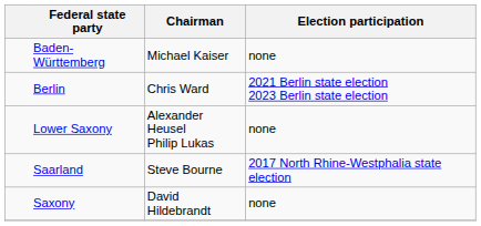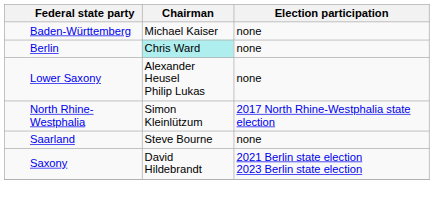 <table class="wikitable sortable zebra">
 <tr class="hintergrundfarbe5">
 <th class="unsortable" style="border-right:hidden;"></th>
 <th>Federal state party</th>
 <th class="unsortable">Chairman</th>
 <th>Election participation</th>
 </tr>
 <tr>
 <td style="width: 29px; padding: 2px; border-right: hidden;"></td>
 <td><a href='#'>Baden-Württemberg</a></td>
 <td>Michael Kaiser</td>
 <td>none</td>
 </tr>
 <tr>
 <td style="width: 29px; padding: 2px; border-right: hidden;"></td>
 <td><a href='#'>Berlin</a></td>
-<td>Chris Ward</td>
-<td><a href='#'>2021 Berlin state election</a><br><a href='#'>2023 Berlin state election</a></td>
+<td style="background: paleturquoise;">Chris Ward</td>
+<td>none</td>
 </tr>
 <tr>
 <td style="width: 29px; padding: 2px; border-right: hidden;"></td>
 <td><a href='#'>Lower Saxony</a></td>
 <td>Alexander Heusel<br>Philip Lukas</td>
 <td>none</td>
 </tr>
 <tr>
 <td style="width: 29px; padding: 2px; border-right: hidden;"></td>
+<td><a href='#'>North Rhine-Westphalia</a></td>
+<td>Simon Kleinlützum</td>
+<td data-sort-value="2017-05-14"><a href='#'>2017 North Rhine-Westphalia state election</a></td>
+</tr>
+<tr>
+<td style="width: 29px; padding: 2px; border-right: hidden;"></td>
 <td><a href='#'>Saarland</a></td>
 <td>Steve Bourne</td>
-<td data-sort-value="2017-05-14"><a href='#'>2017 North Rhine-Westphalia state election</a></td>
+<td>none</td>
 </tr>
 <tr>
 <td style="width: 29px; padding: 2px; border-right: hidden;"><br></td>
 <td><a href='#'>Saxony</a></td>
 <td>David Hildebrandt</td>
-<td>none</td>
+<td><a href='#'>2021 Berlin state election</a><br><a href='#'>2023 Berlin state election</a></td>
 </tr>
 <tr>
 </tr>
 </table>
